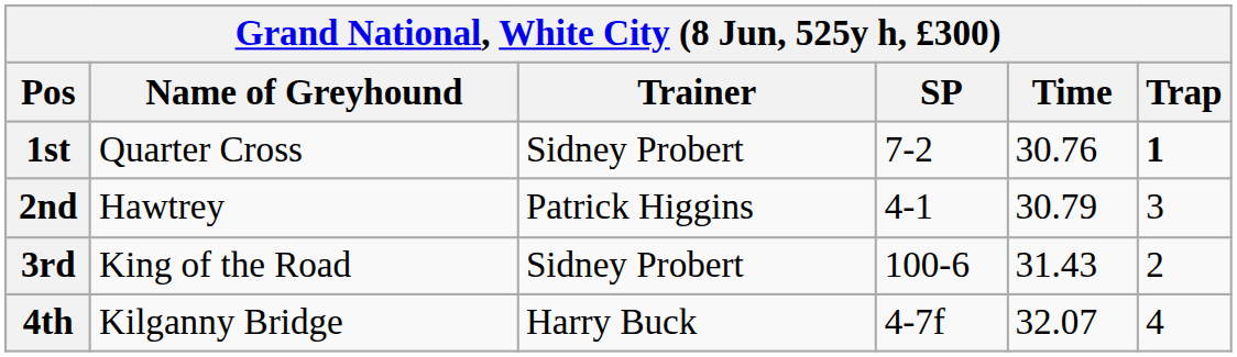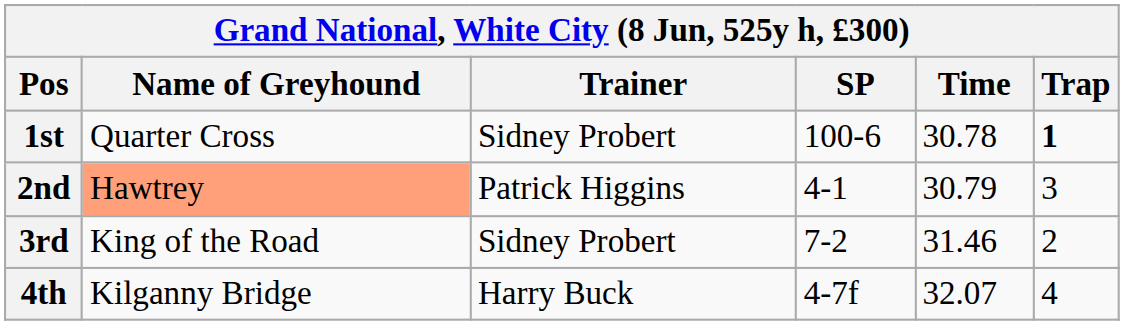 <table class="wikitable">
 <tr>
 <th colspan="6"><a href='#'>Grand National</a>, <a href='#'>White City</a> (8 Jun, 525y h, £300)</th>
 </tr>
 <tr>
 <th width=30>Pos</th>
 <th width=180>Name of Greyhound</th>
 <th width=150>Trainer</th>
 <th width=50>SP</th>
 <th width=50>Time</th>
 <th width=30>Trap</th>
 </tr>
 <tr>
 <th>1st</th>
 <td>Quarter Cross</td>
 <td>Sidney Probert</td>
-<td>7-2</td>
-<td>30.76</td>
+<td>100-6</td>
+<td>30.78</td>
 <td><strong>1</strong></td>
 </tr>
 <tr>
 <th>2nd</th>
-<td>Hawtrey</td>
+<td style="background: lightsalmon;">Hawtrey</td>
 <td>Patrick Higgins</td>
 <td>4-1</td>
 <td>30.79</td>
 <td>3</td>
 </tr>
 <tr>
 <th>3rd</th>
 <td>King of the Road</td>
 <td>Sidney Probert</td>
-<td>100-6</td>
-<td>31.43</td>
+<td>7-2</td>
+<td>31.46</td>
 <td>2</td>
 </tr>
 <tr>
 <th>4th</th>
 <td>Kilganny Bridge</td>
 <td>Harry Buck</td>
 <td>4-7f</td>
 <td>32.07</td>
 <td>4</td>
 </tr>
 </table>
